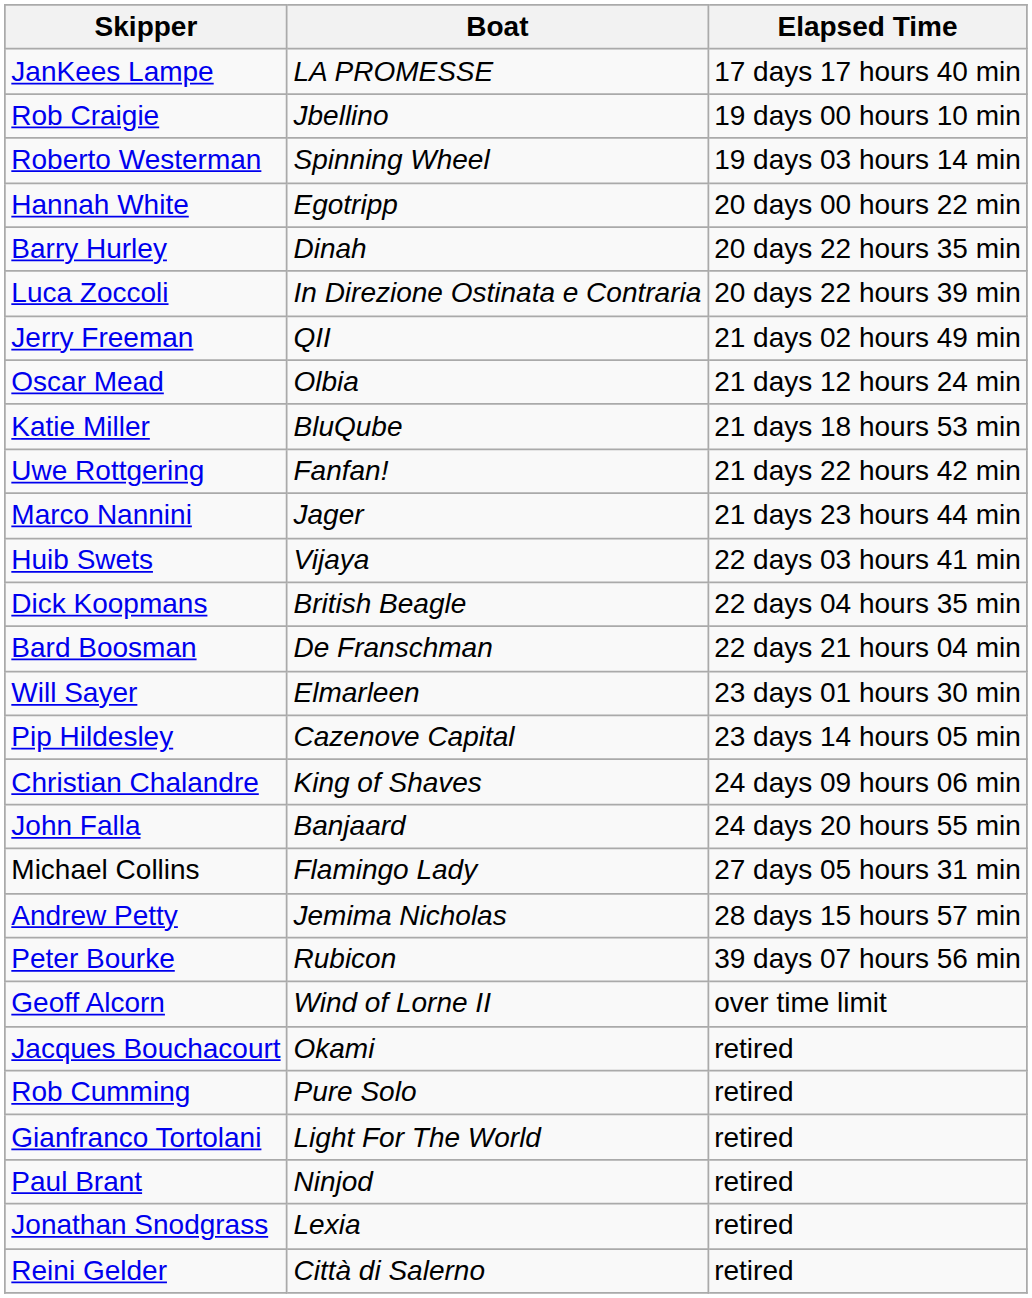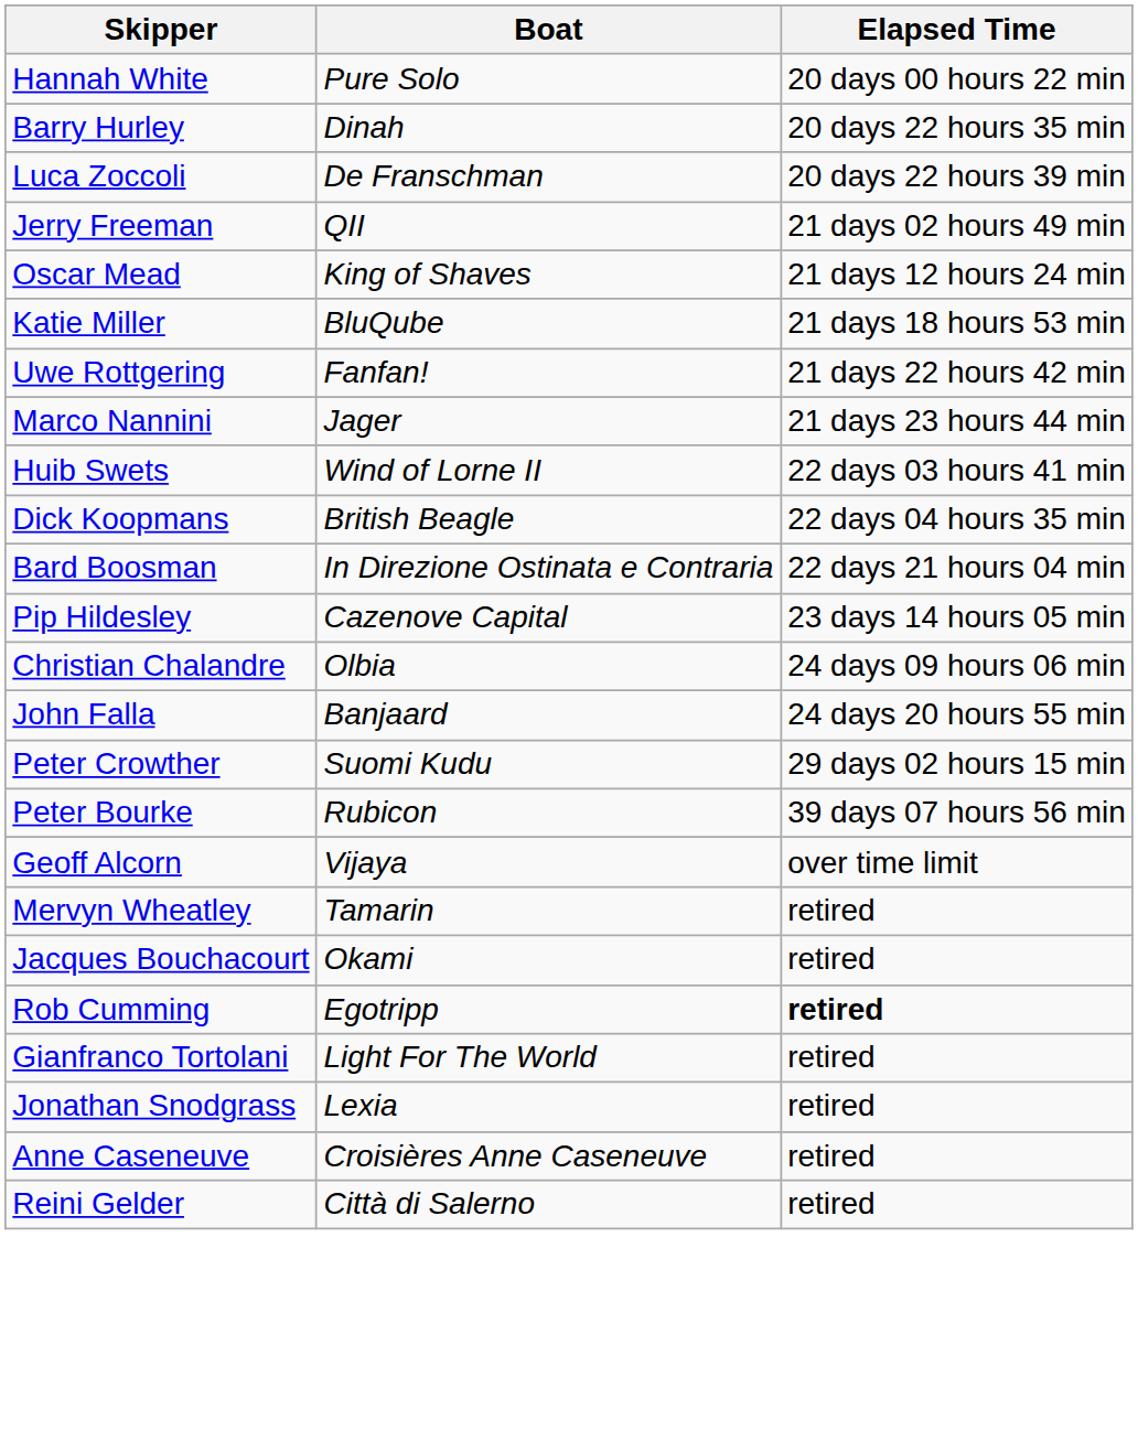 <table class=wikitable>
 <tr>
 <th>Skipper</th>
 <th>Boat</th>
 <th>Elapsed Time</th>
 </tr>
 <tr>
-<td><a href='#'>JanKees Lampe</a></td>
-<td><em>LA PROMESSE</em></td>
-<td>17 days 17 hours 40 min</td>
-</tr>
-<tr>
-<td><a href='#'>Rob Craigie</a></td>
-<td><em>Jbellino</em></td>
-<td>19 days 00 hours 10 min</td>
-</tr>
-<tr>
-<td><a href='#'>Roberto Westerman</a></td>
-<td><em>Spinning Wheel</em></td>
-<td>19 days 03 hours 14 min</td>
-</tr>
-<tr>
 <td><a href='#'>Hannah White</a></td>
-<td><em>Egotripp</em></td>
+<td><em>Pure Solo</em></td>
 <td>20 days 00 hours 22 min</td>
 </tr>
 <tr>
 <td><a href='#'>Barry Hurley</a></td>
 <td><em>Dinah</em></td>
 <td>20 days 22 hours 35 min</td>
 </tr>
 <tr>
 <td><a href='#'>Luca Zoccoli</a></td>
-<td><em>In Direzione Ostinata e Contraria</em></td>
+<td><em>De Franschman</em></td>
 <td>20 days 22 hours 39 min</td>
 </tr>
 <tr>
 <td><a href='#'>Jerry Freeman</a></td>
 <td><em>QII</em></td>
 <td>21 days 02 hours 49 min</td>
 </tr>
 <tr>
 <td><a href='#'>Oscar Mead</a></td>
-<td><em>Olbia</em></td>
+<td><em>King of Shaves</em></td>
 <td>21 days 12 hours 24 min</td>
 </tr>
 <tr>
 <td><a href='#'>Katie Miller</a></td>
 <td><em>BluQube</em></td>
 <td>21 days 18 hours 53 min</td>
 </tr>
 <tr>
 <td><a href='#'>Uwe Rottgering</a></td>
 <td><em>Fanfan!</em></td>
 <td>21 days 22 hours 42 min</td>
 </tr>
 <tr>
 <td><a href='#'>Marco Nannini</a></td>
 <td><em>Jager</em></td>
 <td>21 days 23 hours 44 min</td>
 </tr>
 <tr>
 <td><a href='#'>Huib Swets</a></td>
-<td><em>Vijaya</em></td>
+<td><em>Wind of Lorne II</em></td>
 <td>22 days 03 hours 41 min</td>
 </tr>
 <tr>
 <td><a href='#'>Dick Koopmans</a></td>
 <td><em>British Beagle</em></td>
 <td>22 days 04 hours 35 min</td>
 </tr>
 <tr>
 <td><a href='#'>Bard Boosman</a></td>
-<td><em>De Franschman</em></td>
+<td><em>In Direzione Ostinata e Contraria</em></td>
 <td>22 days 21 hours 04 min</td>
-</tr>
-<tr>
-<td><a href='#'>Will Sayer</a></td>
-<td><em>Elmarleen</em></td>
-<td>23 days 01 hours 30 min</td>
 </tr>
 <tr>
 <td><a href='#'>Pip Hildesley</a></td>
 <td><em>Cazenove Capital</em></td>
 <td>23 days 14 hours 05 min</td>
 </tr>
 <tr>
 <td><a href='#'>Christian Chalandre</a></td>
-<td><em>King of Shaves</em></td>
+<td><em>Olbia</em></td>
 <td>24 days 09 hours 06 min</td>
 </tr>
 <tr>
 <td><a href='#'>John Falla</a></td>
 <td><em>Banjaard</em></td>
 <td>24 days 20 hours 55 min</td>
 </tr>
 <tr>
-<td>Michael Collins</td>
-<td><em>Flamingo Lady</em></td>
-<td>27 days 05 hours 31 min</td>
-</tr>
-<tr>
-<td><a href='#'>Andrew Petty</a></td>
-<td><em>Jemima Nicholas</em></td>
-<td>28 days 15 hours 57 min</td>
+<td><a href='#'>Peter Crowther</a></td>
+<td><em>Suomi Kudu</em></td>
+<td>29 days 02 hours 15 min</td>
 </tr>
 <tr>
 <td><a href='#'>Peter Bourke</a></td>
 <td><em>Rubicon</em></td>
 <td>39 days 07 hours 56 min</td>
 </tr>
 <tr>
 <td><a href='#'>Geoff Alcorn</a></td>
-<td><em>Wind of Lorne II</em></td>
+<td><em>Vijaya</em></td>
 <td>over time limit</td>
+</tr>
+<tr>
+<td><a href='#'>Mervyn Wheatley</a></td>
+<td><em>Tamarin</em></td>
+<td>retired</td>
 </tr>
 <tr>
 <td><a href='#'>Jacques Bouchacourt</a></td>
 <td><em>Okami</em></td>
 <td>retired</td>
 </tr>
 <tr>
 <td><a href='#'>Rob Cumming</a></td>
-<td><em>Pure Solo</em></td>
-<td>retired</td>
+<td><em>Egotripp</em></td>
+<td><strong>retired</strong></td>
 </tr>
 <tr>
 <td><a href='#'>Gianfranco Tortolani</a></td>
 <td><em>Light For The World</em></td>
-<td>retired</td>
-</tr>
-<tr>
-<td><a href='#'>Paul Brant</a></td>
-<td><em>Ninjod</em></td>
 <td>retired</td>
 </tr>
 <tr>
 <td><a href='#'>Jonathan Snodgrass</a></td>
 <td><em>Lexia</em></td>
 <td>retired</td>
 </tr>
 <tr>
+<td><a href='#'>Anne Caseneuve</a></td>
+<td><em>Croisières Anne Caseneuve</em></td>
+<td>retired</td>
+</tr>
+<tr>
 <td><a href='#'>Reini Gelder</a></td>
 <td><em>Città di Salerno</em></td>
 <td>retired</td>
 </tr>
 </table>
